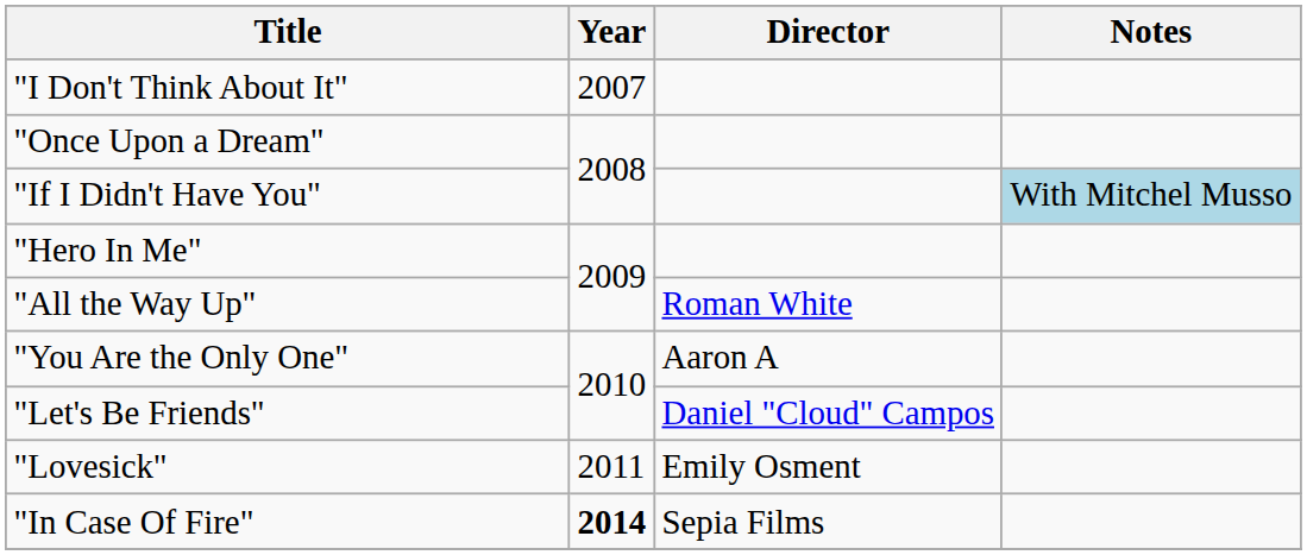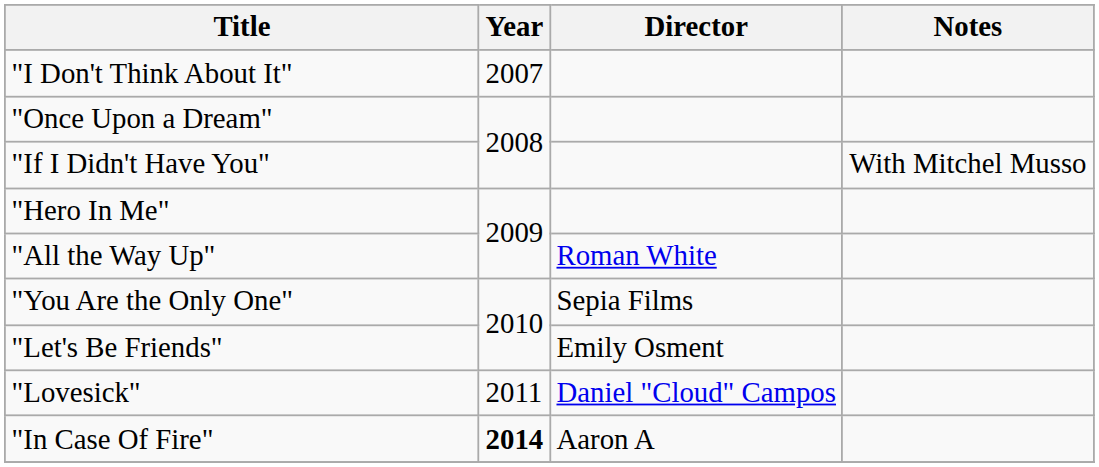 <table class="wikitable">
 <tr>
 <th scope="col" style="width:16em;">Title</th>
 <th>Year</th>
 <th>Director</th>
 <th>Notes</th>
 </tr>
 <tr>
 <td scope="row">"I Don't Think About It"</td>
 <td>2007</td>
 <td></td>
 <td></td>
 </tr>
 <tr>
 <td scope="row">"Once Upon a Dream"</td>
 <td rowspan="2">2008</td>
 <td></td>
 <td></td>
 </tr>
 <tr>
 <td scope="row">"If I Didn't Have You"</td>
 <td></td>
-<td style="background: lightblue;">With Mitchel Musso</td>
+<td>With Mitchel Musso</td>
 </tr>
 <tr>
 <td scope="row">"Hero In Me"</td>
 <td rowspan="2">2009</td>
 <td></td>
 <td></td>
 </tr>
 <tr>
 <td scope="row">"All the Way Up"</td>
 <td><a href='#'>Roman White</a></td>
 <td></td>
 </tr>
 <tr>
 <td scope="row">"You Are the Only One"</td>
 <td rowspan="2">2010</td>
-<td>Aaron A</td>
+<td>Sepia Films</td>
 <td></td>
 </tr>
 <tr>
 <td scope="row">"Let's Be Friends"</td>
-<td><a href='#'>Daniel "Cloud" Campos</a></td>
+<td>Emily Osment</td>
 <td></td>
 </tr>
 <tr>
 <td scope="row">"Lovesick"</td>
 <td>2011</td>
-<td>Emily Osment</td>
+<td><a href='#'>Daniel "Cloud" Campos</a></td>
 <td></td>
 </tr>
 <tr>
 <td scope="row">"In Case Of Fire"</td>
 <td><strong>2014</strong></td>
-<td>Sepia Films</td>
+<td>Aaron A</td>
 <td></td>
 </tr>
 <tr>
 </tr>
 </table>
